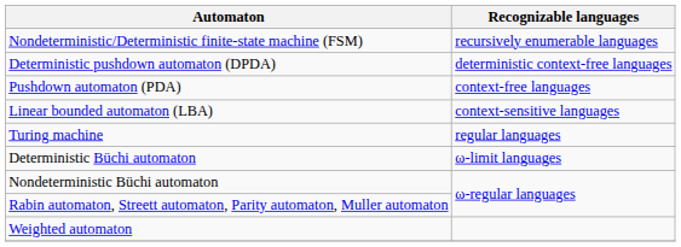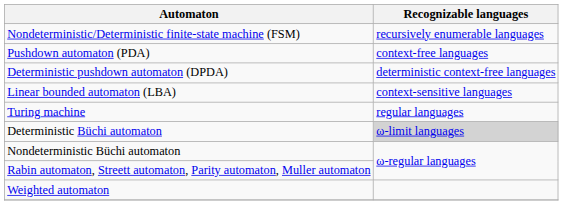 <table class="wikitable">
 <tr>
 <th>Automaton</th>
 <th>Recognizable languages</th>
 </tr>
 <tr>
 <td><a href='#'>Nondeterministic/Deterministic finite-state machine</a> (FSM)</td>
 <td><a href='#'>recursively enumerable languages</a></td>
 </tr>
 <tr>
+<td><a href='#'>Pushdown automaton</a> (PDA)</td>
+<td><a href='#'>context-free languages</a></td>
+</tr>
+<tr>
 <td><a href='#'>Deterministic pushdown automaton</a> (DPDA)</td>
 <td><a href='#'>deterministic context-free languages</a></td>
-</tr>
-<tr>
-<td><a href='#'>Pushdown automaton</a> (PDA)</td>
-<td><a href='#'>context-free languages</a></td>
 </tr>
 <tr>
 <td><a href='#'>Linear bounded automaton</a> (LBA)</td>
 <td><a href='#'>context-sensitive languages</a></td>
 </tr>
 <tr>
 <td><a href='#'>Turing machine</a></td>
 <td><a href='#'>regular languages</a></td>
 </tr>
 <tr>
 <td>Deterministic <a href='#'>Büchi automaton</a></td>
-<td><a href='#'>ω-limit languages</a></td>
+<td style="background: lightgrey;"><a href='#'>ω-limit languages</a></td>
 </tr>
 <tr>
 <td>Nondeterministic Büchi automaton</td>
 <td rowspan="2"><a href='#'>ω-regular languages</a></td>
 </tr>
 <tr>
 <td><a href='#'>Rabin automaton</a>, <a href='#'>Streett automaton</a>, <a href='#'>Parity automaton</a>, <a href='#'>Muller automaton</a></td>
 </tr>
 <tr>
 <td><a href='#'>Weighted automaton</a></td>
 <td></td>
 </tr>
 <tr>
 </tr>
 </table>
